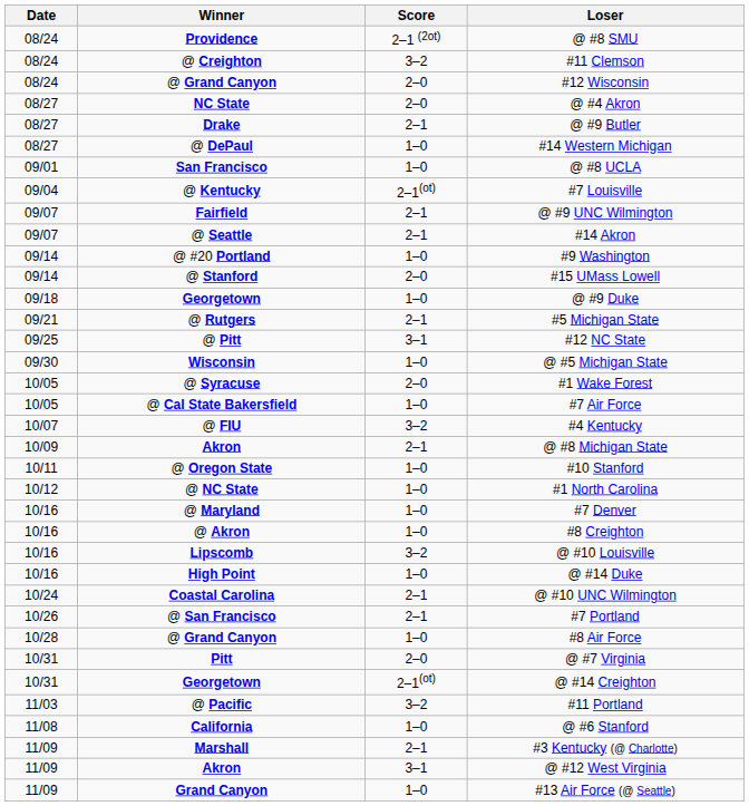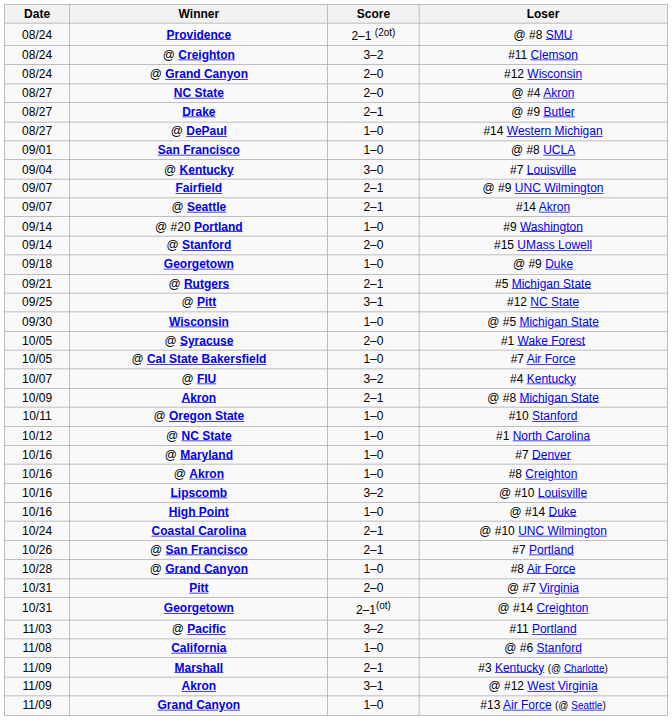 <table class="wikitable" style="text-align:center; font-size:100%; width:70%">
 <tr>
 <th>Date</th>
 <th>Winner</th>
 <th>Score</th>
 <th>Loser</th>
 </tr>
 <tr>
 <td>08/24</td>
 <td><strong><a href='#'>Providence</a></strong></td>
 <td>2–1 <sup>(2ot)</sup></td>
 <td>@ #8 <a href='#'>SMU</a></td>
 </tr>
 <tr>
 <td>08/24</td>
 <td>@ <strong><a href='#'>Creighton</a></strong></td>
 <td>3–2</td>
 <td>#11 <a href='#'>Clemson</a></td>
 </tr>
 <tr>
 <td>08/24</td>
 <td>@ <strong><a href='#'>Grand Canyon</a></strong></td>
 <td>2–0</td>
 <td>#12 <a href='#'>Wisconsin</a></td>
 </tr>
 <tr>
 <td>08/27</td>
 <td><strong><a href='#'>NC State</a></strong></td>
 <td>2–0</td>
 <td>@ #4 <a href='#'>Akron</a></td>
 </tr>
 <tr>
 <td>08/27</td>
 <td><strong><a href='#'>Drake</a></strong></td>
 <td>2–1</td>
 <td>@ #9 <a href='#'>Butler</a></td>
 </tr>
 <tr>
 <td>08/27</td>
 <td>@ <strong><a href='#'>DePaul</a></strong></td>
 <td>1–0</td>
 <td>#14 <a href='#'>Western Michigan</a></td>
 </tr>
 <tr>
 <td>09/01</td>
 <td><strong><a href='#'>San Francisco</a></strong></td>
 <td>1–0</td>
 <td>@ #8 <a href='#'>UCLA</a></td>
 </tr>
 <tr>
 <td>09/04</td>
 <td>@ <strong><a href='#'>Kentucky</a></strong></td>
-<td>2–1<sup>(ot)</sup></td>
+<td>3–0</td>
 <td>#7 <a href='#'>Louisville</a></td>
 </tr>
 <tr>
 <td>09/07</td>
 <td><strong><a href='#'>Fairfield</a></strong></td>
 <td>2–1</td>
 <td>@ #9 <a href='#'>UNC Wilmington</a></td>
 </tr>
 <tr>
 <td>09/07</td>
 <td>@ <strong><a href='#'>Seattle</a></strong></td>
 <td>2–1</td>
 <td>#14 <a href='#'>Akron</a></td>
 </tr>
 <tr>
 <td>09/14</td>
 <td>@ #20 <strong><a href='#'>Portland</a></strong></td>
 <td>1–0</td>
 <td>#9 <a href='#'>Washington</a></td>
 </tr>
 <tr>
 <td>09/14</td>
 <td>@  <strong><a href='#'>Stanford</a></strong></td>
 <td>2–0</td>
 <td>#15 <a href='#'>UMass Lowell</a></td>
 </tr>
 <tr>
 <td>09/18</td>
 <td><strong><a href='#'>Georgetown</a></strong></td>
 <td>1–0</td>
 <td>@ #9 <a href='#'>Duke</a></td>
 </tr>
 <tr>
 <td>09/21</td>
 <td>@ <strong><a href='#'>Rutgers</a></strong></td>
 <td>2–1</td>
 <td>#5 <a href='#'>Michigan State</a></td>
 </tr>
 <tr>
 <td>09/25</td>
 <td>@ <strong><a href='#'>Pitt</a></strong></td>
 <td>3–1</td>
 <td>#12 <a href='#'>NC State</a></td>
 </tr>
 <tr>
 <td>09/30</td>
 <td><strong><a href='#'>Wisconsin</a></strong></td>
 <td>1–0</td>
 <td>@ #5 <a href='#'>Michigan State</a></td>
 </tr>
 <tr>
 <td>10/05</td>
 <td>@  <strong><a href='#'>Syracuse</a></strong></td>
 <td>2–0</td>
 <td>#1 <a href='#'>Wake Forest</a></td>
 </tr>
 <tr>
 <td>10/05</td>
 <td>@ <strong><a href='#'>Cal State Bakersfield</a></strong></td>
 <td>1–0</td>
 <td>#7 <a href='#'>Air Force</a></td>
 </tr>
 <tr>
 <td>10/07</td>
 <td>@ <strong><a href='#'>FIU</a></strong></td>
 <td>3–2</td>
 <td>#4 <a href='#'>Kentucky</a></td>
 </tr>
 <tr>
 <td>10/09</td>
 <td><strong><a href='#'>Akron</a></strong></td>
 <td>2–1</td>
 <td>@ #8 <a href='#'>Michigan State</a></td>
 </tr>
 <tr>
 <td>10/11</td>
 <td>@ <strong><a href='#'>Oregon State</a></strong></td>
 <td>1–0</td>
 <td>#10 <a href='#'>Stanford</a></td>
 </tr>
 <tr>
 <td>10/12</td>
 <td>@ <strong><a href='#'>NC State</a></strong></td>
 <td>1–0</td>
 <td>#1 <a href='#'>North Carolina</a></td>
 </tr>
 <tr>
 <td>10/16</td>
 <td>@ <strong><a href='#'>Maryland</a></strong></td>
 <td>1–0</td>
 <td>#7 <a href='#'>Denver</a></td>
 </tr>
 <tr>
 <td>10/16</td>
 <td>@ <strong><a href='#'>Akron</a></strong></td>
 <td>1–0</td>
 <td>#8 <a href='#'>Creighton</a></td>
 </tr>
 <tr>
 <td>10/16</td>
 <td><strong><a href='#'>Lipscomb</a></strong></td>
 <td>3–2</td>
 <td>@ #10 <a href='#'>Louisville</a></td>
 </tr>
 <tr>
 <td>10/16</td>
 <td><strong><a href='#'>High Point</a></strong></td>
 <td>1–0</td>
 <td>@ #14 <a href='#'>Duke</a></td>
 </tr>
 <tr>
 <td>10/24</td>
 <td><strong><a href='#'>Coastal Carolina</a></strong></td>
 <td>2–1</td>
 <td>@ #10 <a href='#'>UNC Wilmington</a></td>
 </tr>
 <tr>
 <td>10/26</td>
 <td>@ <strong><a href='#'>San Francisco</a></strong></td>
 <td>2–1</td>
 <td>#7 <a href='#'>Portland</a></td>
 </tr>
 <tr>
 <td>10/28</td>
 <td>@ <strong><a href='#'>Grand Canyon</a></strong></td>
 <td>1–0</td>
 <td>#8 <a href='#'>Air Force</a></td>
 </tr>
 <tr>
 <td>10/31</td>
 <td><strong><a href='#'>Pitt</a></strong></td>
 <td>2–0</td>
 <td>@ #7 <a href='#'>Virginia</a></td>
 </tr>
 <tr>
 <td>10/31</td>
 <td><strong><a href='#'>Georgetown</a></strong></td>
 <td>2–1<sup>(ot)</sup></td>
 <td>@ #14 <a href='#'>Creighton</a></td>
 </tr>
 <tr>
 <td>11/03</td>
 <td>@ <strong><a href='#'>Pacific</a></strong></td>
 <td>3–2</td>
 <td>#11 <a href='#'>Portland</a></td>
 </tr>
 <tr>
 <td>11/08</td>
 <td><strong><a href='#'>California</a></strong></td>
 <td>1–0</td>
 <td>@ #6 <a href='#'>Stanford</a></td>
 </tr>
 <tr>
 <td>11/09</td>
 <td><strong><a href='#'>Marshall</a></strong></td>
 <td>2–1</td>
 <td>#3 <a href='#'>Kentucky</a> <small>(@ <a href='#'>Charlotte</a>)</small></td>
 </tr>
 <tr>
 <td>11/09</td>
 <td><strong><a href='#'>Akron</a></strong></td>
 <td>3–1</td>
 <td>@ #12 <a href='#'>West Virginia</a></td>
 </tr>
 <tr>
 <td>11/09</td>
 <td><strong><a href='#'>Grand Canyon</a></strong></td>
 <td>1–0</td>
 <td>#13  <a href='#'>Air Force</a> <small>(@ <a href='#'>Seattle</a>)</small></td>
 </tr>
 </table>
